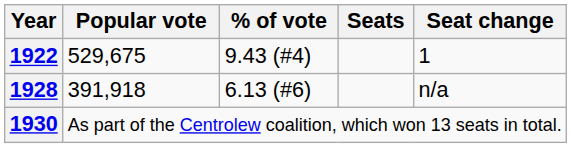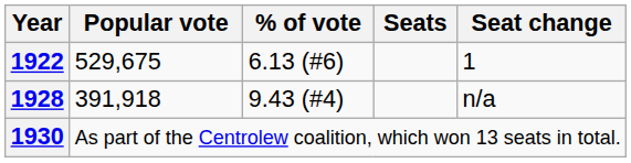 <table class="wikitable">
 <tr>
 <th>Year</th>
 <th>Popular vote</th>
 <th>% of vote</th>
 <th>Seats</th>
 <th>Seat change</th>
 </tr>
 <tr>
 <th><a href='#'>1922</a></th>
 <td>529,675</td>
-<td>9.43 (#4)</td>
+<td>6.13 (#6)</td>
 <td></td>
 <td> 1</td>
 </tr>
 <tr>
 <th><a href='#'>1928</a></th>
 <td>391,918</td>
-<td>6.13 (#6)</td>
+<td>9.43 (#4)</td>
 <td></td>
 <td>n/a</td>
 </tr>
 <tr>
 <th><a href='#'>1930</a></th>
 <td colspan="4"><small>As part of the <a href='#'>Centrolew</a> coalition, which won 13 seats in total.</small></td>
 </tr>
 </table>
